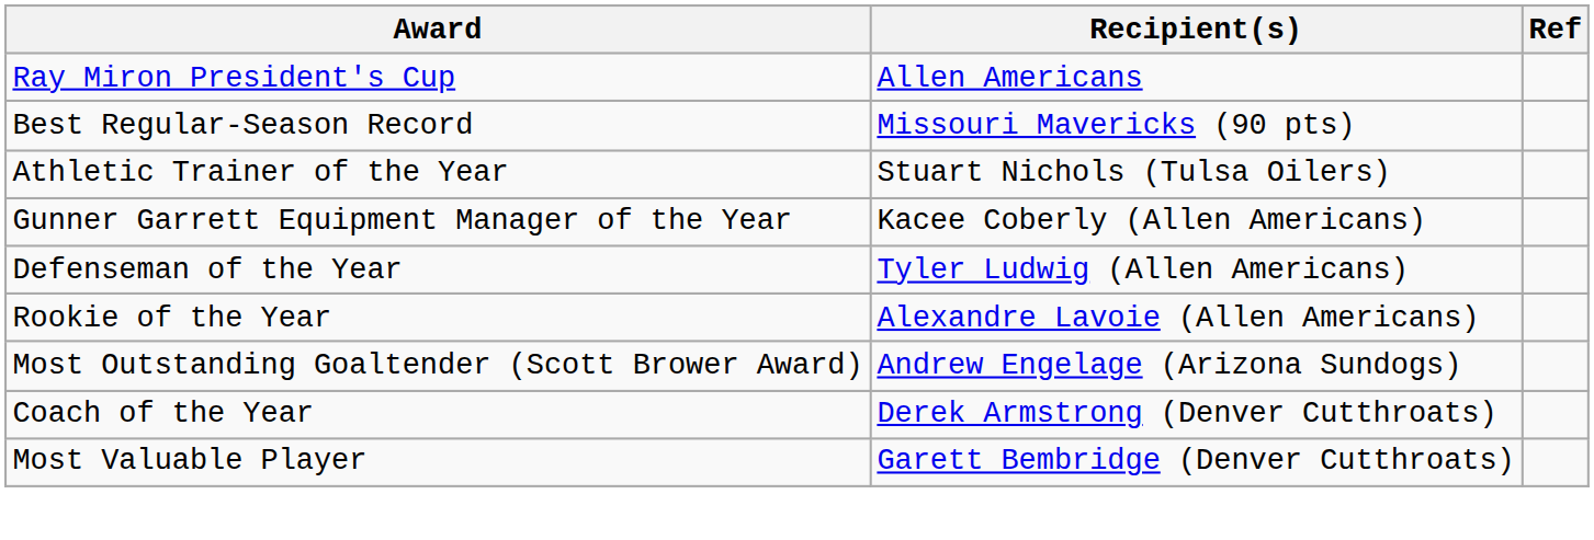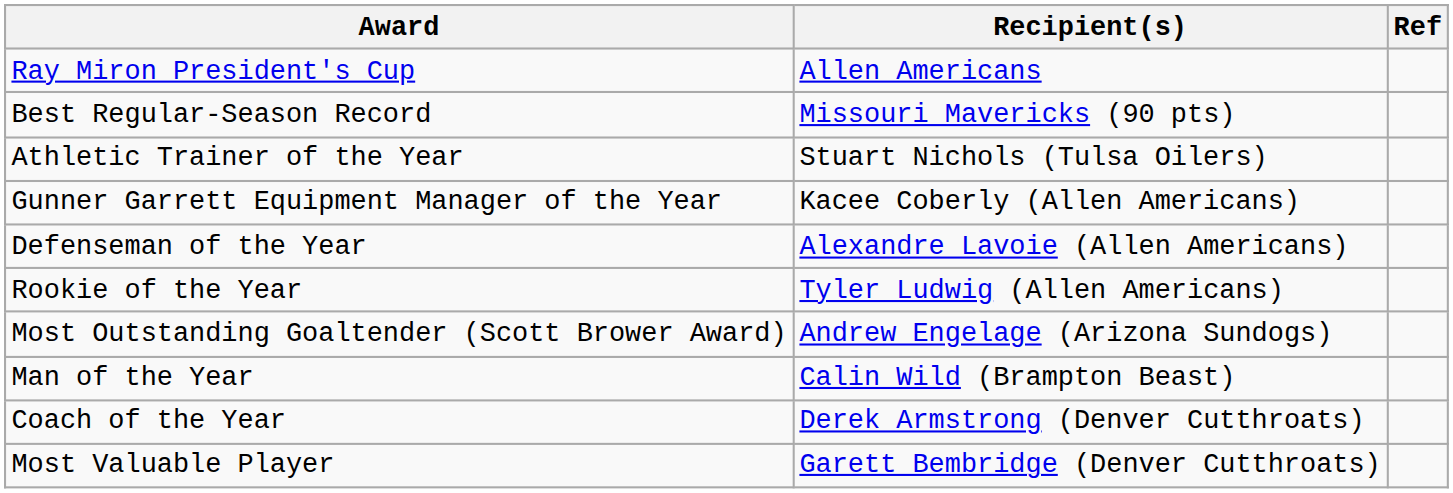 <table class="wikitable">
 <tr>
 <th>Award</th>
 <th>Recipient(s)</th>
 <th>Ref</th>
 </tr>
 <tr>
 <td><a href='#'>Ray Miron President's Cup</a></td>
 <td><a href='#'>Allen Americans</a></td>
 <td></td>
 </tr>
 <tr>
 <td>Best Regular-Season Record</td>
 <td><a href='#'>Missouri Mavericks</a> (90 pts)</td>
 <td></td>
 </tr>
 <tr>
 <td>Athletic Trainer of the Year</td>
 <td>Stuart Nichols (Tulsa Oilers)</td>
 <td></td>
 </tr>
 <tr>
 <td>Gunner Garrett Equipment Manager of the Year</td>
 <td>Kacee Coberly (Allen Americans)</td>
 <td></td>
 </tr>
 <tr>
 <td>Defenseman of the Year</td>
-<td><a href='#'>Tyler Ludwig</a> (Allen Americans)</td>
+<td><a href='#'>Alexandre Lavoie</a> (Allen Americans)</td>
 <td></td>
 </tr>
 <tr>
 <td>Rookie of the Year</td>
-<td><a href='#'>Alexandre Lavoie</a> (Allen Americans)</td>
+<td><a href='#'>Tyler Ludwig</a> (Allen Americans)</td>
 <td></td>
 </tr>
 <tr>
 <td>Most Outstanding Goaltender (Scott Brower Award)</td>
 <td><a href='#'>Andrew Engelage</a> (Arizona Sundogs)</td>
+<td></td>
+</tr>
+<tr>
+<td>Man of the Year</td>
+<td><a href='#'>Calin Wild</a> (Brampton Beast)</td>
 <td></td>
 </tr>
 <tr>
 <td>Coach of the Year</td>
 <td><a href='#'>Derek Armstrong</a> (Denver Cutthroats)</td>
 <td></td>
 </tr>
 <tr>
 <td>Most Valuable Player</td>
 <td><a href='#'>Garett Bembridge</a> (Denver Cutthroats)</td>
 <td></td>
 </tr>
 </table>
